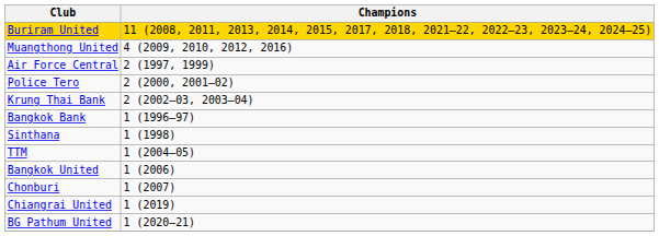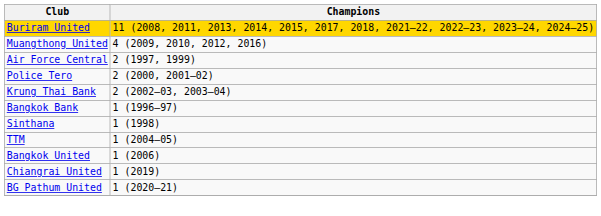 <table class="wikitable sortable" style="font-size: 95%;">
 <tr>
 <th>Club</th>
 <th>Champions</th>
 </tr>
 <tr ! style="background:gold;">
 <td><a href='#'>Buriram United</a></td>
 <td>11 (2008, 2011, 2013, 2014, 2015, 2017, 2018, 2021–22, 2022–23, 2023–24, 2024–25)</td>
 </tr>
 <tr>
 <td><a href='#'>Muangthong United</a></td>
 <td>4 (2009, 2010, 2012, 2016)</td>
 </tr>
 <tr>
 <td><a href='#'>Air Force Central</a></td>
 <td>2 (1997, 1999)</td>
 </tr>
 <tr>
 <td><a href='#'>Police Tero</a></td>
 <td>2 (2000, 2001–02)</td>
 </tr>
 <tr>
 <td><a href='#'>Krung Thai Bank</a></td>
 <td>2 (2002–03, 2003–04)</td>
 </tr>
 <tr>
 <td><a href='#'>Bangkok Bank</a></td>
 <td>1 (1996–97)</td>
 </tr>
 <tr>
 <td><a href='#'>Sinthana</a></td>
 <td>1 (1998)</td>
 </tr>
 <tr>
 <td><a href='#'>TTM</a></td>
 <td>1 (2004–05)</td>
 </tr>
 <tr>
 <td><a href='#'>Bangkok United</a></td>
 <td>1 (2006)</td>
 </tr>
 <tr>
-<td><a href='#'>Chonburi</a></td>
-<td>1 (2007)</td>
-</tr>
-<tr>
 <td><a href='#'>Chiangrai United</a></td>
 <td>1 (2019)</td>
 </tr>
 <tr>
 <td><a href='#'>BG Pathum United</a></td>
 <td>1 (2020–21)</td>
 </tr>
 <tr>
 </tr>
 </table>
